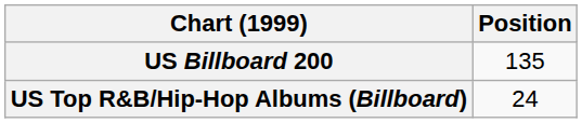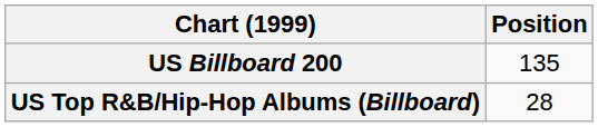 <table class="wikitable sortable plainrowheaders" style="text-align:center">
 <tr>
 <th scope="col">Chart (1999)</th>
 <th scope="col">Position</th>
 </tr>
 <tr>
 <th scope="row">US <em>Billboard</em> 200</th>
 <td>135</td>
 </tr>
 <tr>
 <th scope="row">US Top R&B/Hip-Hop Albums (<em>Billboard</em>)</th>
-<td>24</td>
+<td>28</td>
 </tr>
 </table>
